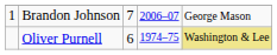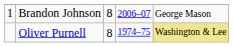 <table class="wikitable">
 <tr>
 </tr>
 <tr>
 <td>1</td>
 <td>Brandon Johnson</td>
-<td>7</td>
+<td>8</td>
 <td style="font-size:80%;"><a href='#'>2006–07</a></td>
 <td style="font-size:80%;">George Mason</td>
 </tr>
 <tr>
 <td></td>
 <td><a href='#'>Oliver Purnell</a></td>
-<td>6</td>
+<td>8</td>
 <td style="font-size:80%;"><a href='#'>1974–75</a></td>
 <td style="background: khaki; font-size:80%;">Washington & Lee</td>
 </tr>
 </table>
